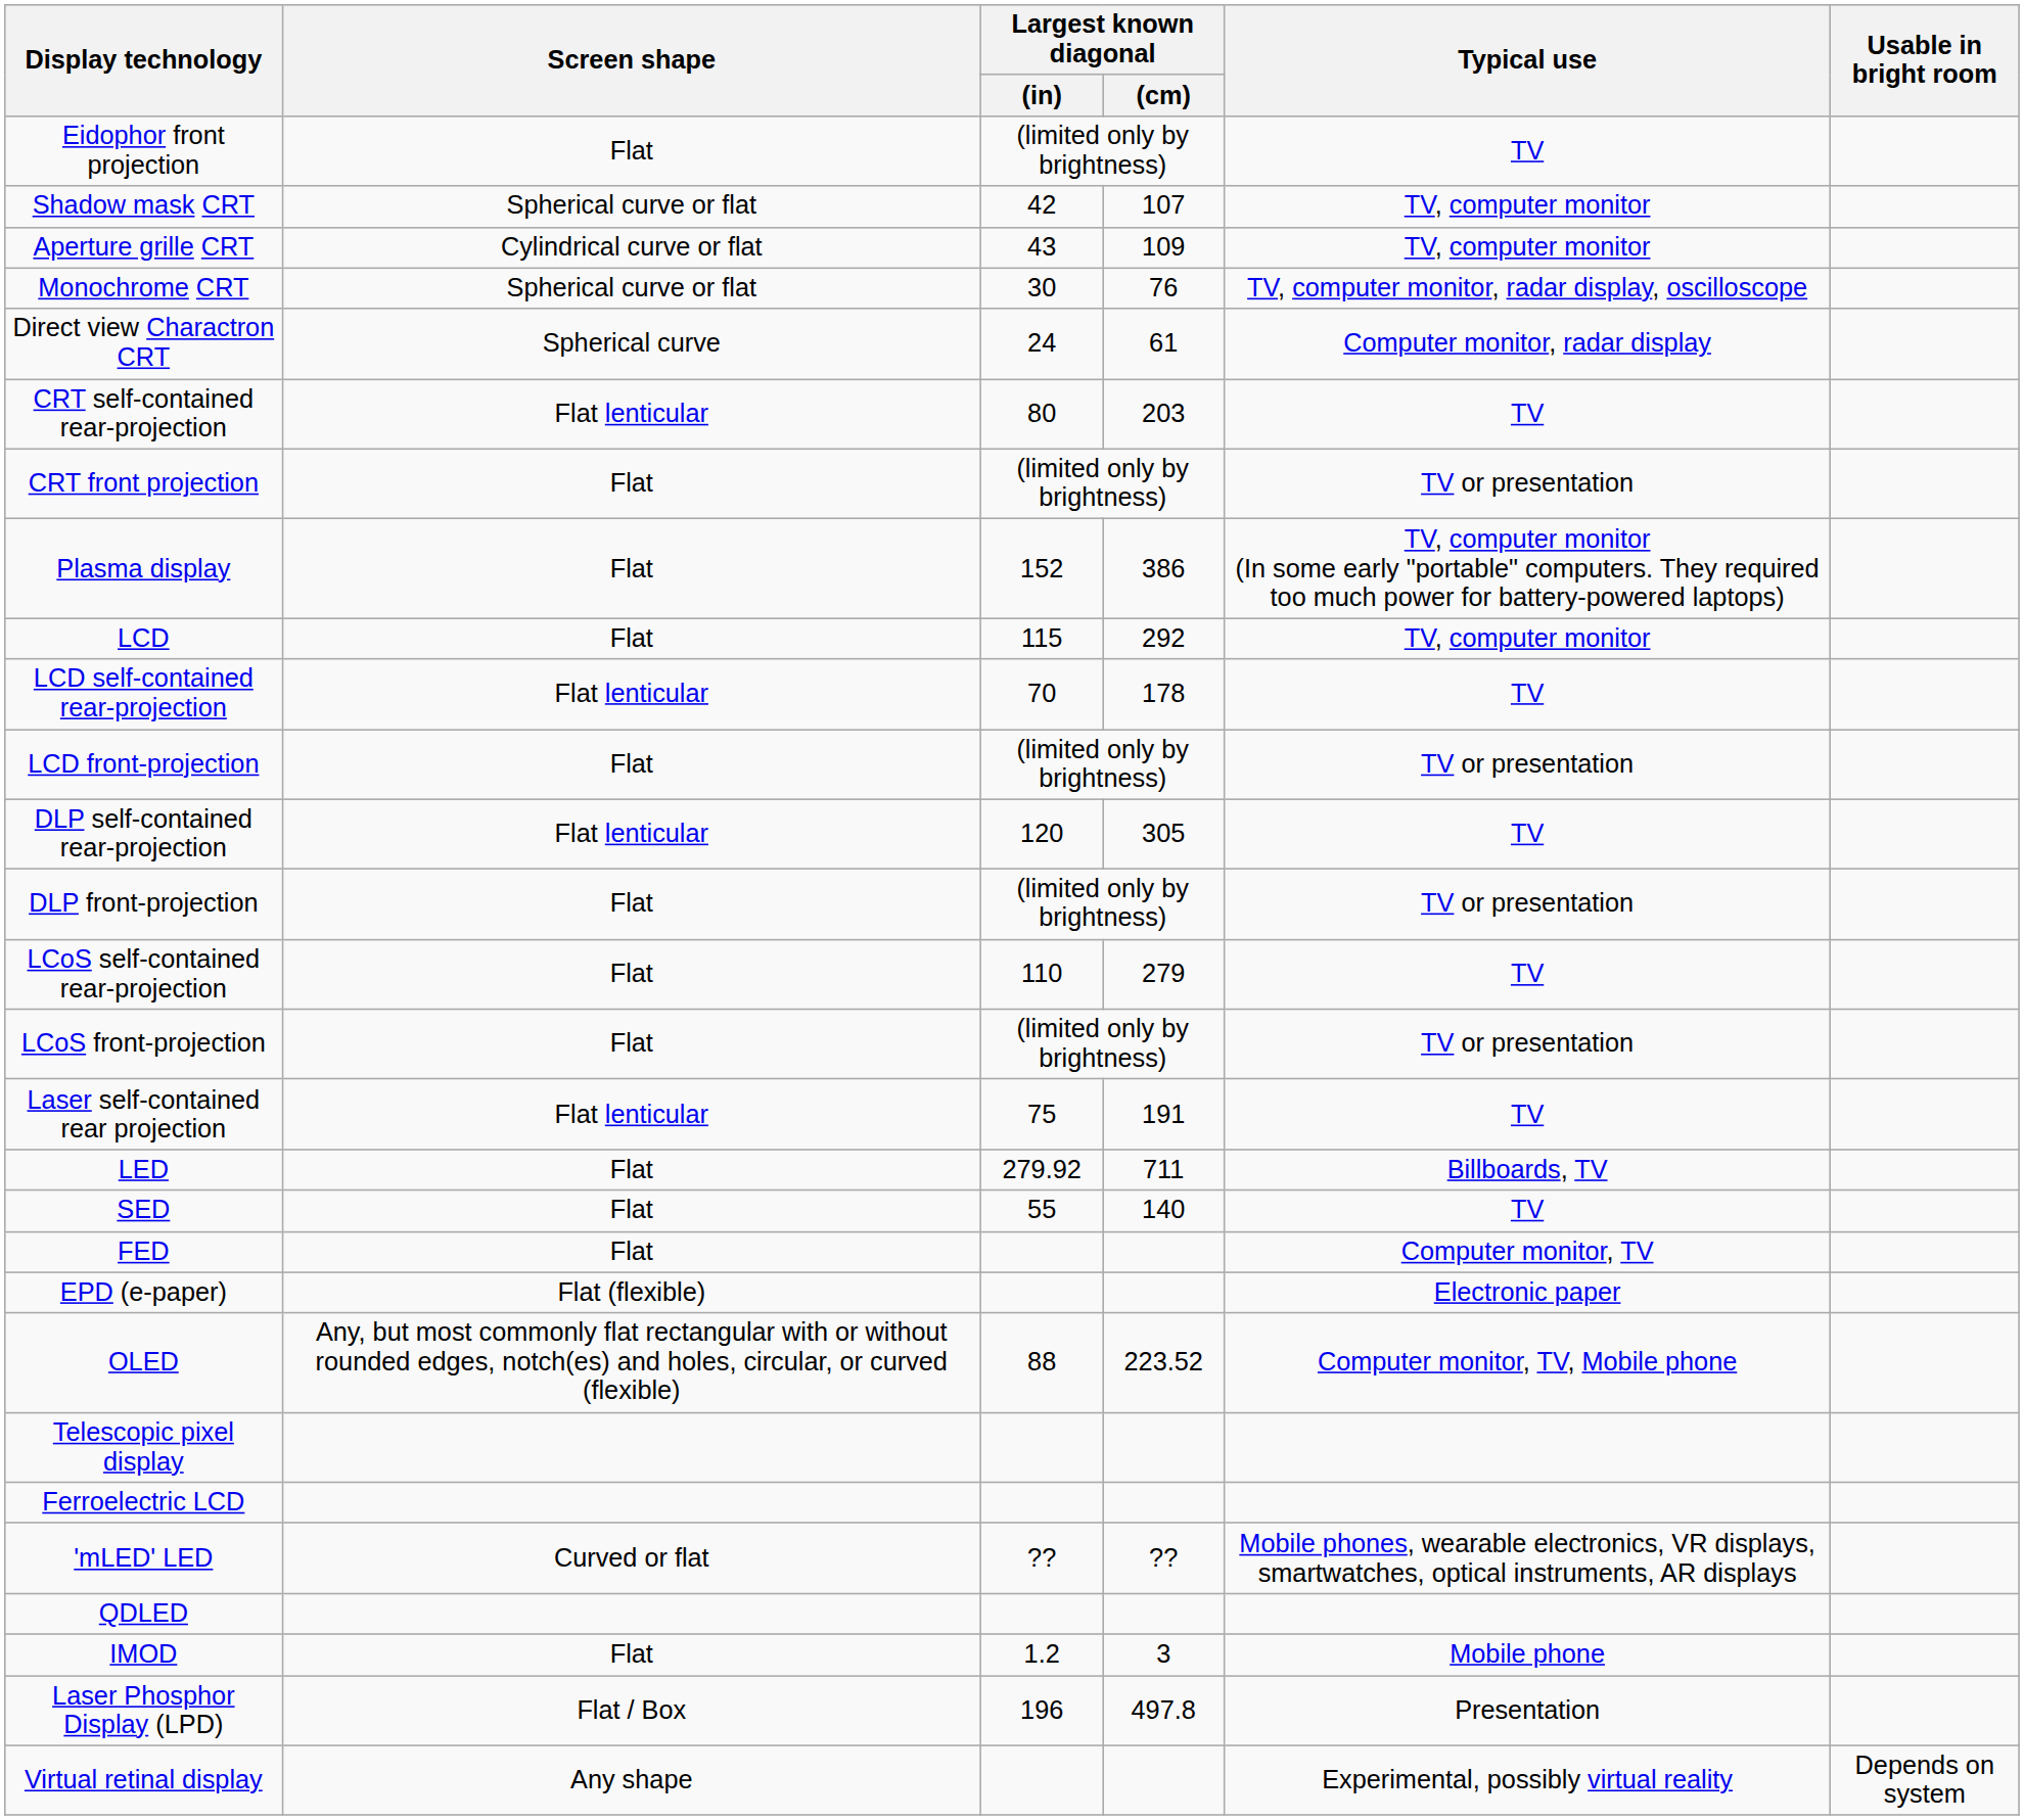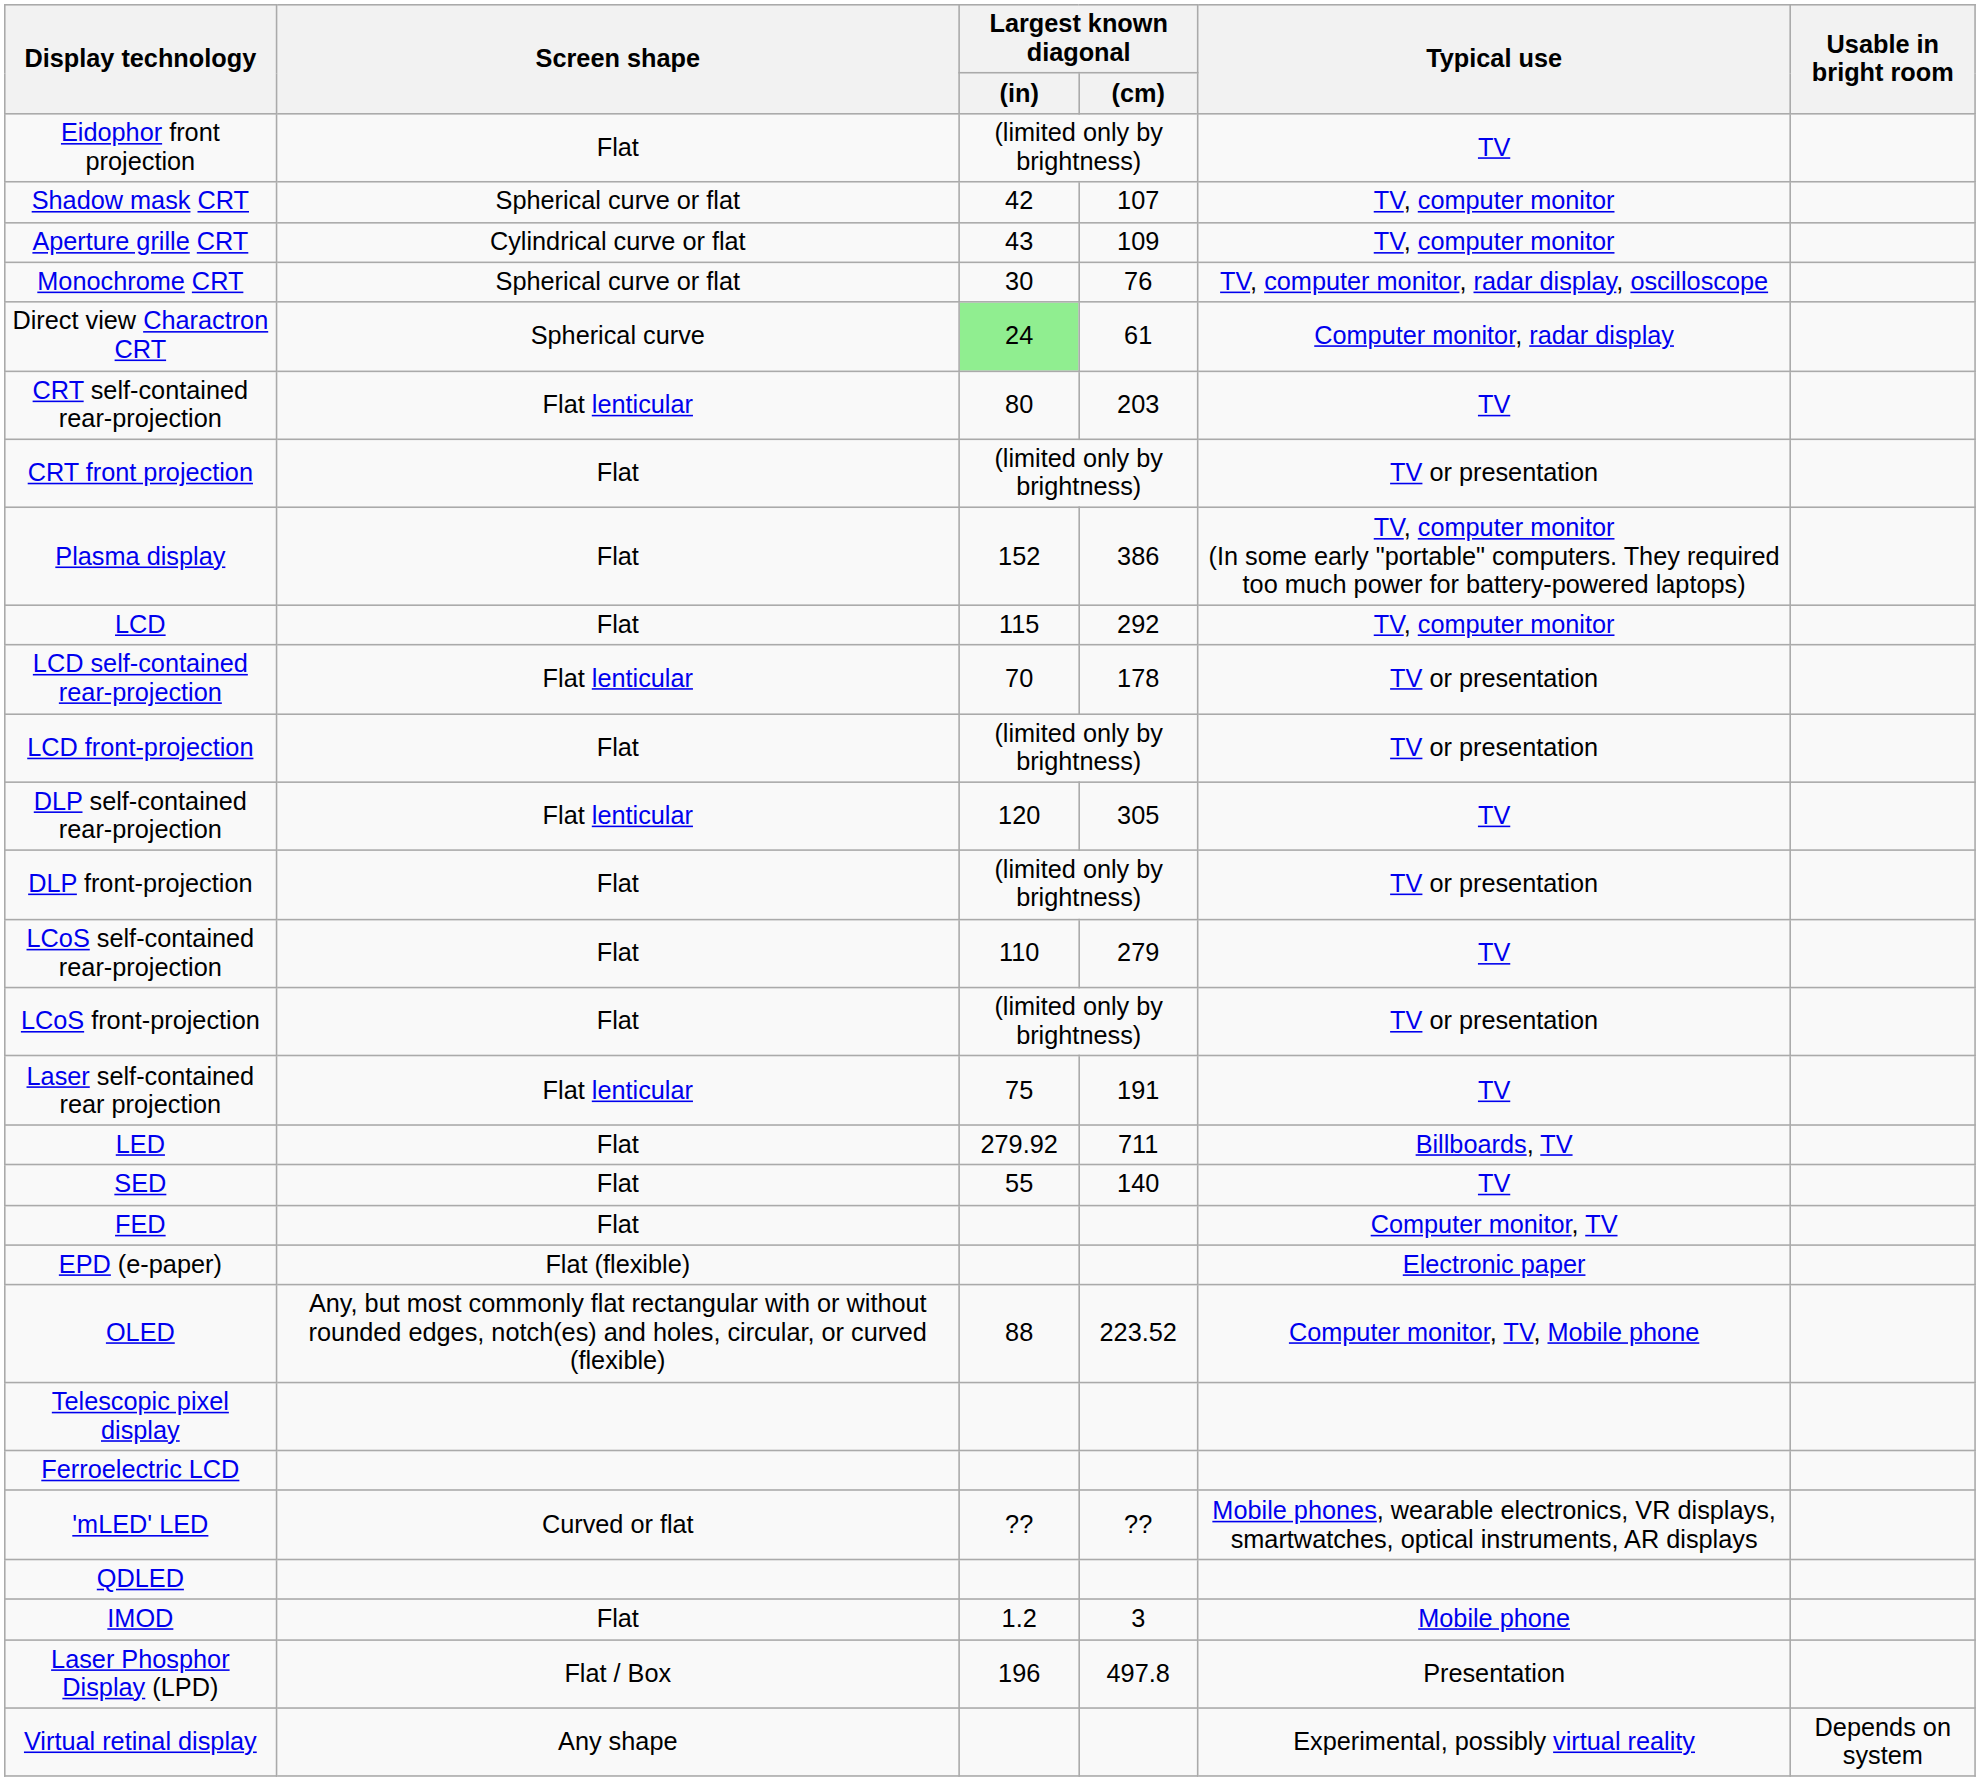 <table style="text-align: center;" class="wikitable sortable" border="1">
 <tr>
 <th rowspan=2>Display technology</th>
 <th rowspan=2>Screen shape</th>
 <th colspan=2>Largest known diagonal</th>
 <th rowspan=2>Typical use</th>
 <th rowspan=2>Usable in bright room</th>
 </tr>
 <tr>
 <th>(in)</th>
 <th>(cm)</th>
 </tr>
 <tr>
 <td><a href='#'>Eidophor</a> front projection</td>
 <td>Flat</td>
 <td colspan="2">(limited only by brightness)</td>
 <td><a href='#'>TV</a></td>
 <td></td>
 </tr>
 <tr>
 <td><a href='#'>Shadow mask</a> <a href='#'>CRT</a></td>
 <td>Spherical curve or flat</td>
 <td>42</td>
 <td>107</td>
 <td><a href='#'>TV</a>, <a href='#'>computer monitor</a></td>
 <td></td>
 </tr>
 <tr>
 <td><a href='#'>Aperture grille</a> <a href='#'>CRT</a></td>
 <td>Cylindrical curve or flat</td>
 <td>43</td>
 <td>109</td>
 <td><a href='#'>TV</a>, <a href='#'>computer monitor</a></td>
 <td></td>
 </tr>
 <tr>
 <td><a href='#'>Monochrome</a> <a href='#'>CRT</a></td>
 <td>Spherical curve or flat</td>
 <td>30</td>
 <td>76</td>
 <td><a href='#'>TV</a>, <a href='#'>computer monitor</a>, <a href='#'>radar display</a>, <a href='#'>oscilloscope</a></td>
 <td></td>
 </tr>
 <tr>
 <td>Direct view <a href='#'>Charactron</a> <a href='#'>CRT</a></td>
 <td>Spherical curve</td>
-<td>24</td>
+<td style="background: lightgreen;">24</td>
 <td>61</td>
 <td><a href='#'>Computer monitor</a>, <a href='#'>radar display</a></td>
 <td></td>
 </tr>
 <tr>
 <td><a href='#'>CRT</a> self-contained rear-projection</td>
 <td>Flat <a href='#'>lenticular</a></td>
 <td>80</td>
 <td>203</td>
 <td><a href='#'>TV</a></td>
 <td></td>
 </tr>
 <tr>
 <td><a href='#'>CRT front projection</a></td>
 <td>Flat</td>
 <td colspan="2">(limited only by brightness)</td>
 <td><a href='#'>TV</a> or presentation</td>
 <td></td>
 </tr>
 <tr>
 <td><a href='#'>Plasma display</a></td>
 <td>Flat</td>
 <td>152</td>
 <td>386</td>
 <td><a href='#'>TV</a>, <a href='#'>computer monitor</a> <br>(In some early "portable" computers. They required too much power for battery-powered laptops)</td>
 <td></td>
 </tr>
 <tr>
 <td><a href='#'>LCD</a></td>
 <td>Flat</td>
 <td>115</td>
 <td>292</td>
 <td><a href='#'>TV</a>, <a href='#'>computer monitor</a></td>
 <td></td>
 </tr>
 <tr>
 <td><a href='#'>LCD self-contained rear-projection</a></td>
 <td>Flat <a href='#'>lenticular</a></td>
 <td>70</td>
 <td>178</td>
-<td><a href='#'>TV</a></td>
+<td><a href='#'>TV</a> or presentation</td>
 <td></td>
 </tr>
 <tr>
 <td><a href='#'>LCD front-projection</a></td>
 <td>Flat</td>
 <td colspan="2">(limited only by brightness)</td>
 <td><a href='#'>TV</a> or presentation</td>
 <td></td>
 </tr>
 <tr>
 <td><a href='#'>DLP</a> self-contained rear-projection</td>
 <td>Flat <a href='#'>lenticular</a></td>
 <td>120</td>
 <td>305</td>
 <td><a href='#'>TV</a></td>
 <td></td>
 </tr>
 <tr>
 <td><a href='#'>DLP</a> front-projection</td>
 <td>Flat</td>
 <td colspan="2">(limited only by brightness)</td>
 <td><a href='#'>TV</a> or presentation</td>
 <td></td>
 </tr>
 <tr>
 <td><a href='#'>LCoS</a> self-contained rear-projection</td>
 <td>Flat</td>
 <td>110</td>
 <td>279</td>
 <td><a href='#'>TV</a></td>
 <td></td>
 </tr>
 <tr>
 <td><a href='#'>LCoS</a> front-projection</td>
 <td>Flat</td>
 <td colspan="2">(limited only by brightness)</td>
 <td><a href='#'>TV</a> or presentation</td>
 <td></td>
 </tr>
 <tr>
 <td><a href='#'>Laser</a> self-contained rear projection</td>
 <td>Flat <a href='#'>lenticular</a></td>
 <td>75</td>
 <td>191</td>
 <td><a href='#'>TV</a></td>
 <td></td>
 </tr>
 <tr>
 <td><a href='#'>LED</a></td>
 <td>Flat</td>
 <td>279.92</td>
 <td>711</td>
 <td><a href='#'>Billboards</a>, <a href='#'>TV</a></td>
 <td></td>
 </tr>
 <tr>
 <td><a href='#'>SED</a></td>
 <td>Flat</td>
 <td>55</td>
 <td>140</td>
 <td><a href='#'>TV</a></td>
 <td></td>
 </tr>
 <tr>
 <td><a href='#'>FED</a></td>
 <td>Flat</td>
 <td></td>
 <td></td>
 <td><a href='#'>Computer monitor</a>, <a href='#'>TV</a></td>
 <td></td>
 </tr>
 <tr>
 <td><a href='#'>EPD</a> (e-paper)</td>
 <td>Flat (flexible)</td>
 <td></td>
 <td></td>
 <td><a href='#'>Electronic paper</a></td>
 <td></td>
 </tr>
 <tr>
 <td><a href='#'>OLED</a></td>
 <td>Any, but most commonly flat rectangular with or without rounded edges, notch(es) and holes, circular, or curved (flexible)</td>
 <td>88</td>
 <td>223.52</td>
 <td><a href='#'>Computer monitor</a>, <a href='#'>TV</a>, <a href='#'>Mobile phone</a></td>
 <td></td>
 </tr>
 <tr>
 <td><a href='#'>Telescopic pixel display</a></td>
 <td></td>
 <td></td>
 <td></td>
 <td></td>
 <td></td>
 </tr>
 <tr>
 <td><a href='#'>Ferroelectric LCD</a></td>
 <td></td>
 <td></td>
 <td></td>
 <td></td>
 <td></td>
 </tr>
 <tr>
 <td><a href='#'>'mLED' LED</a></td>
 <td>Curved or flat</td>
 <td>??</td>
 <td>??</td>
 <td><a href='#'>Mobile phones</a>, wearable electronics, VR displays, smartwatches, optical instruments, AR displays</td>
 <td></td>
 </tr>
 <tr>
 <td><a href='#'>QDLED</a></td>
 <td></td>
 <td></td>
 <td></td>
 <td></td>
 <td></td>
 </tr>
 <tr>
 <td><a href='#'>IMOD</a></td>
 <td>Flat</td>
 <td>1.2</td>
 <td>3</td>
 <td><a href='#'>Mobile phone</a></td>
 <td></td>
 </tr>
 <tr>
 <td><a href='#'>Laser Phosphor Display</a> (LPD)</td>
 <td>Flat / Box</td>
 <td>196</td>
 <td>497.8</td>
 <td>Presentation</td>
 <td></td>
 </tr>
 <tr>
 <td><a href='#'>Virtual retinal display</a></td>
 <td>Any shape</td>
 <td></td>
 <td></td>
 <td>Experimental, possibly <a href='#'>virtual reality</a></td>
 <td>Depends on system</td>
 </tr>
 </table>
